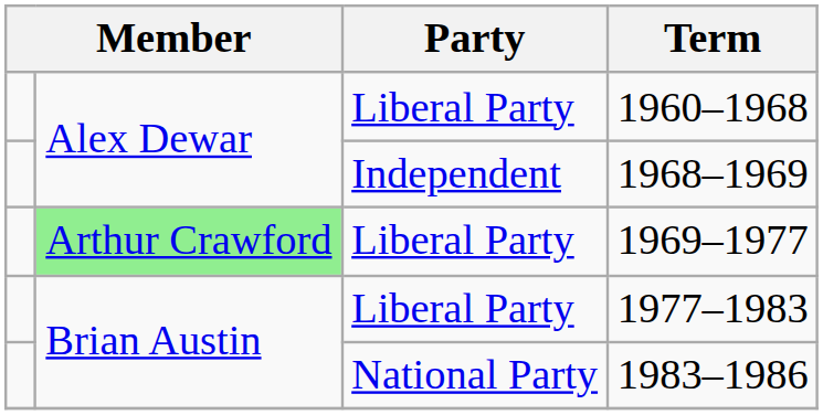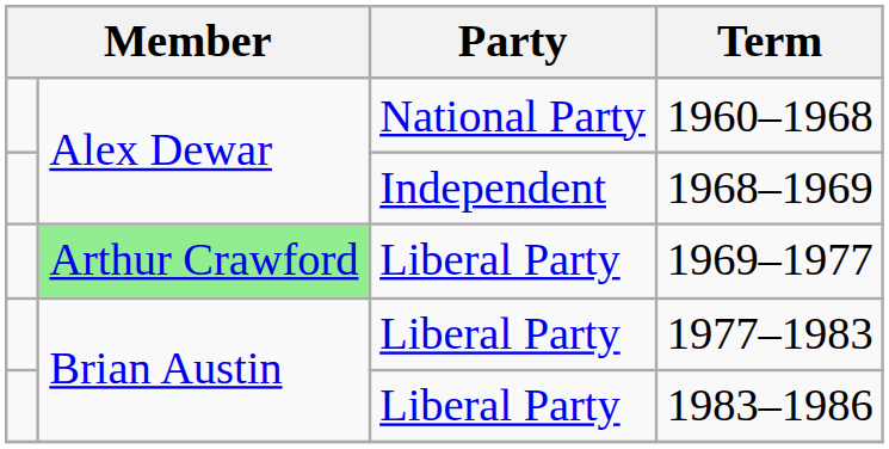 <table class="wikitable">
 <tr>
 <th colspan="2">Member</th>
 <th>Party</th>
 <th>Term</th>
 </tr>
 <tr>
 <td> </td>
 <td rowspan="2"><a href='#'>Alex Dewar</a></td>
-<td><a href='#'>Liberal Party</a></td>
+<td><a href='#'>National Party</a></td>
 <td>1960–1968</td>
 </tr>
 <tr>
 <td> </td>
 <td><a href='#'>Independent</a></td>
 <td>1968–1969</td>
 </tr>
 <tr>
 <td> </td>
 <td style="background: lightgreen;"><a href='#'>Arthur Crawford</a></td>
 <td><a href='#'>Liberal Party</a></td>
 <td>1969–1977</td>
 </tr>
 <tr>
 <td> </td>
 <td rowspan="2"><a href='#'>Brian Austin</a></td>
 <td><a href='#'>Liberal Party</a></td>
 <td>1977–1983</td>
 </tr>
 <tr>
 <td> </td>
-<td><a href='#'>National Party</a></td>
+<td><a href='#'>Liberal Party</a></td>
 <td>1983–1986</td>
 </tr>
 <tr>
 </tr>
 </table>
